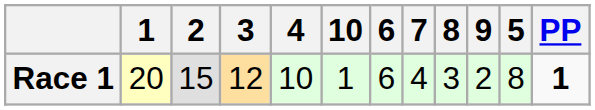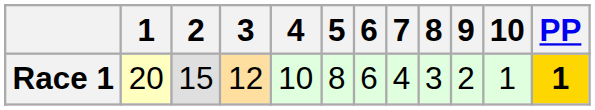 <table class="wikitable" style="font-size: 85%;">
 <tr>
 <th></th>
 <th>1</th>
 <th>2</th>
 <th>3</th>
 <th>4</th>
-<th>10</th>
+<th>5</th>
 <th>6</th>
 <th>7</th>
 <th>8</th>
 <th>9</th>
-<th>5</th>
+<th>10</th>
 <th><a href='#'>PP</a></th>
 </tr>
 <tr align="center">
 <th>Race 1</th>
 <td style="background:#FFFFBF;">20</td>
 <td style="background:#DFDFDF;">15</td>
 <td style="background:#FFDF9F;">12</td>
 <td style="background:#DFFFDF;">10</td>
-<td style="background:#DFFFDF;">1</td>
+<td style="background:#DFFFDF;">8</td>
 <td style="background:#DFFFDF;">6</td>
 <td style="background:#DFFFDF;">4</td>
 <td style="background:#DFFFDF;">3</td>
 <td style="background:#DFFFDF;">2</td>
-<td style="background:#DFFFDF;">8</td>
-<td><strong>1</strong></td>
+<td style="background:#DFFFDF;">1</td>
+<td style="background: gold;"><strong>1</strong></td>
 </tr>
 </table>
